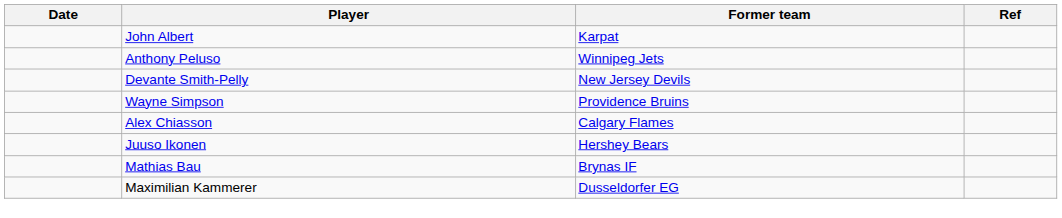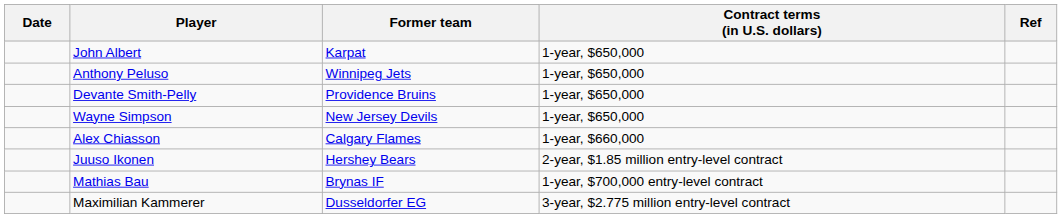 <table class="wikitable" width=98%>
 <tr style="background:#ddd; text-align:center;">
 <th>Date</th>
 <th>Player</th>
 <th>Former team</th>
+<th>Contract terms<br>(in U.S. dollars)</th>
 <th>Ref</th>
 </tr>
 <tr>
 <td></td>
 <td><a href='#'>John Albert</a></td>
 <td><a href='#'>Karpat</a></td>
+<td>1-year, $650,000</td>
 <td></td>
 </tr>
 <tr>
 <td></td>
 <td><a href='#'>Anthony Peluso</a></td>
 <td><a href='#'>Winnipeg Jets</a></td>
+<td>1-year, $650,000</td>
 <td></td>
 </tr>
 <tr>
 <td></td>
 <td><a href='#'>Devante Smith-Pelly</a></td>
-<td><a href='#'>New Jersey Devils</a></td>
+<td><a href='#'>Providence Bruins</a></td>
+<td>1-year, $650,000</td>
 <td></td>
 </tr>
 <tr>
 <td></td>
 <td><a href='#'>Wayne Simpson</a></td>
-<td><a href='#'>Providence Bruins</a></td>
+<td><a href='#'>New Jersey Devils</a></td>
+<td>1-year, $650,000</td>
 <td></td>
 </tr>
 <tr>
 <td></td>
 <td><a href='#'>Alex Chiasson</a></td>
 <td><a href='#'>Calgary Flames</a></td>
+<td>1-year, $660,000</td>
 <td></td>
 </tr>
 <tr>
 <td></td>
 <td><a href='#'>Juuso Ikonen</a></td>
 <td><a href='#'>Hershey Bears</a></td>
+<td>2-year, $1.85 million entry-level contract</td>
 <td></td>
 </tr>
 <tr>
 <td></td>
 <td><a href='#'>Mathias Bau</a></td>
 <td><a href='#'>Brynas IF</a></td>
+<td>1-year, $700,000 entry-level contract</td>
 <td></td>
 </tr>
 <tr>
 <td></td>
 <td>Maximilian Kammerer</td>
 <td><a href='#'>Dusseldorfer EG</a></td>
+<td>3-year, $2.775 million entry-level contract</td>
 <td></td>
 </tr>
 </table>
